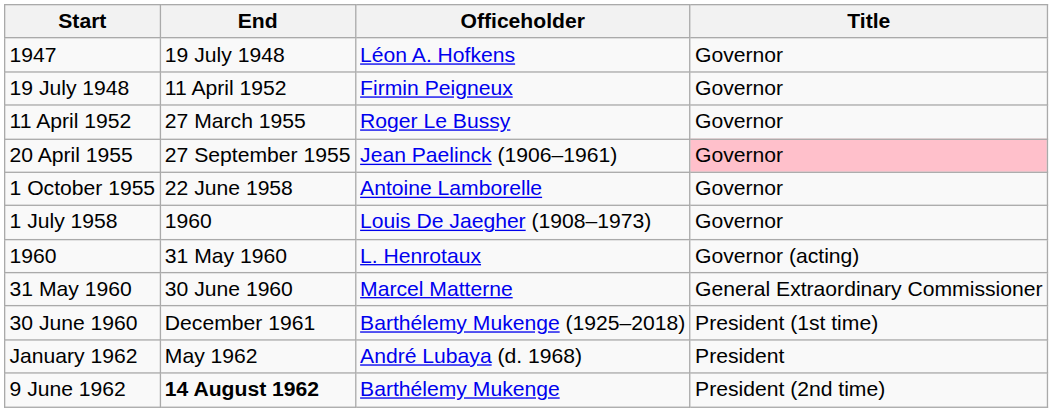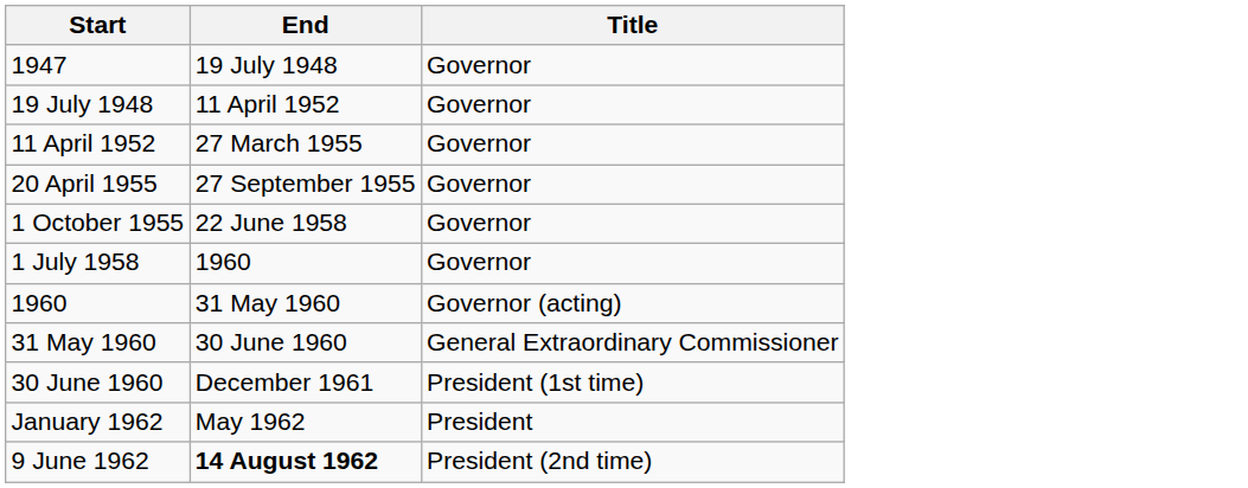 <table class=wikitable sortable>
 <tr>
 <th>Start</th>
 <th>End</th>
-<th>Officeholder</th>
 <th>Title</th>
 </tr>
 <tr>
 <td>1947</td>
 <td>19 July 1948</td>
-<td><a href='#'>Léon A. Hofkens</a></td>
 <td>Governor</td>
 </tr>
 <tr>
 <td>19 July 1948</td>
 <td>11 April 1952</td>
-<td><a href='#'>Firmin Peigneux</a></td>
 <td>Governor</td>
 </tr>
 <tr>
 <td>11 April 1952</td>
 <td>27 March 1955</td>
-<td><a href='#'>Roger Le Bussy</a></td>
 <td>Governor</td>
 </tr>
 <tr>
 <td>20 April 1955</td>
 <td>27 September 1955</td>
-<td><a href='#'>Jean Paelinck</a> (1906–1961)</td>
-<td style="background: pink;">Governor</td>
+<td>Governor</td>
 </tr>
 <tr>
 <td>1 October 1955</td>
 <td>22 June 1958</td>
-<td><a href='#'>Antoine Lamborelle</a></td>
 <td>Governor</td>
 </tr>
 <tr>
 <td>1 July 1958</td>
 <td>1960</td>
-<td><a href='#'>Louis De Jaegher</a> (1908–1973)</td>
 <td>Governor</td>
 </tr>
 <tr>
 <td>1960</td>
 <td>31 May 1960</td>
-<td><a href='#'>L. Henrotaux</a></td>
 <td>Governor (acting)</td>
 </tr>
 <tr>
 <td>31 May 1960</td>
 <td>30 June 1960</td>
-<td><a href='#'>Marcel Matterne</a></td>
 <td>General Extraordinary Commissioner</td>
 </tr>
 <tr>
 <td>30 June 1960</td>
 <td>December 1961</td>
-<td><a href='#'>Barthélemy Mukenge</a> (1925–2018)</td>
 <td>President (1st time)</td>
 </tr>
 <tr>
 <td>January 1962</td>
 <td>May 1962</td>
-<td><a href='#'>André Lubaya</a> (d. 1968)</td>
 <td>President</td>
 </tr>
 <tr>
 <td>9 June 1962</td>
 <td><strong>14 August 1962</strong></td>
-<td><a href='#'>Barthélemy Mukenge</a></td>
 <td>President (2nd time)</td>
 </tr>
 </table>
